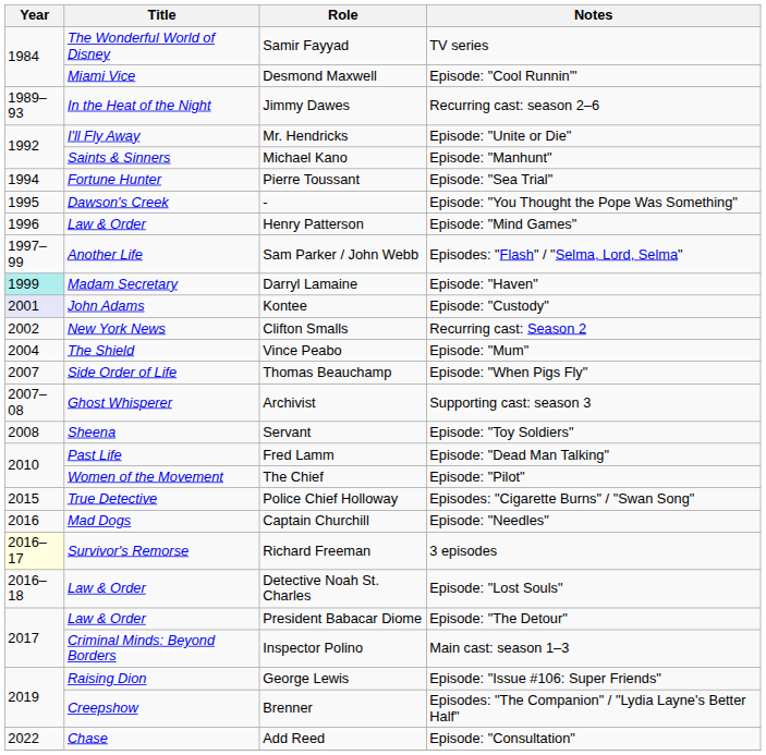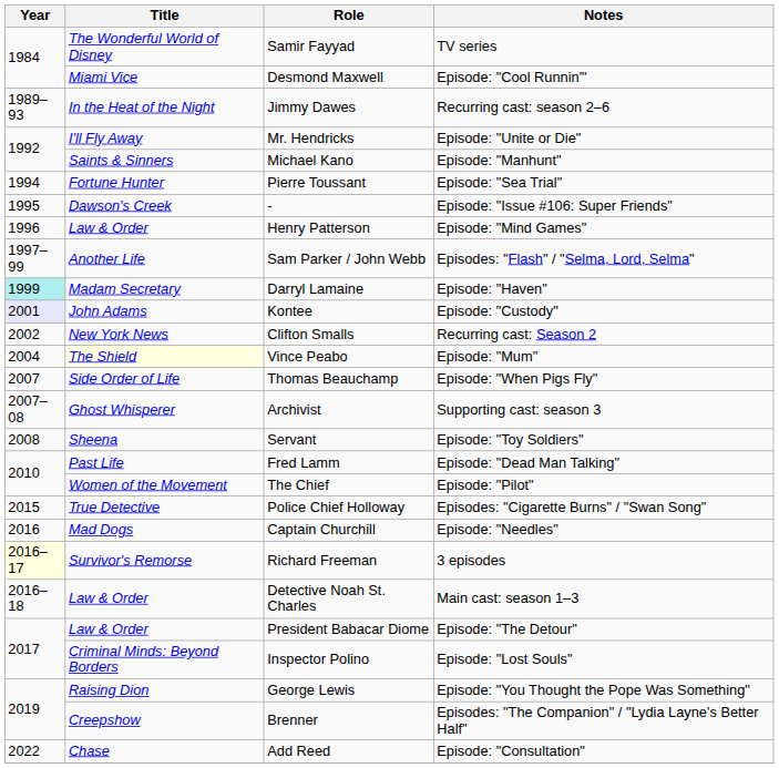 <table class="wikitable sortable">
 <tr>
 <th>Year</th>
 <th>Title</th>
 <th>Role</th>
 <th>Notes</th>
 </tr>
 <tr>
 <td rowspan="2">1984</td>
 <td><em><a href='#'>The Wonderful World of Disney</a></em></td>
 <td>Samir Fayyad</td>
 <td>TV series</td>
 </tr>
 <tr>
 <td><em><a href='#'>Miami Vice</a></em></td>
 <td>Desmond Maxwell</td>
 <td>Episode: "Cool Runnin'"</td>
 </tr>
 <tr>
 <td>1989–93</td>
 <td><em><a href='#'>In the Heat of the Night</a></em></td>
 <td>Jimmy Dawes</td>
 <td>Recurring cast: season 2–6</td>
 </tr>
 <tr>
 <td rowspan="2">1992</td>
 <td><em><a href='#'>I'll Fly Away</a></em></td>
 <td>Mr. Hendricks</td>
 <td>Episode: "Unite or Die"</td>
 </tr>
 <tr>
 <td><em><a href='#'>Saints & Sinners</a></em></td>
 <td>Michael Kano</td>
 <td>Episode: "Manhunt"</td>
 </tr>
 <tr>
 <td>1994</td>
 <td><em><a href='#'>Fortune Hunter</a></em></td>
 <td>Pierre Toussant</td>
 <td>Episode: "Sea Trial"</td>
 </tr>
 <tr>
 <td>1995</td>
 <td><em><a href='#'>Dawson's Creek</a></em></td>
 <td>-</td>
-<td>Episode: "You Thought the Pope Was Something"</td>
+<td>Episode: "Issue #106: Super Friends" </td>
 </tr>
 <tr>
 <td>1996</td>
 <td><em><a href='#'>Law & Order</a></em></td>
 <td>Henry Patterson</td>
 <td>Episode: "Mind Games"</td>
 </tr>
 <tr>
 <td>1997–99</td>
 <td><em><a href='#'>Another Life</a></em></td>
 <td>Sam Parker / John Webb</td>
 <td>Episodes: "<a href='#'>Flash</a>" / "<a href='#'>Selma, Lord, Selma</a>"</td>
 </tr>
 <tr>
 <td style="background: paleturquoise;">1999</td>
 <td><em><a href='#'>Madam Secretary</a></em></td>
 <td>Darryl Lamaine</td>
 <td>Episode: "Haven"</td>
 </tr>
 <tr>
 <td style="background: lavender;">2001</td>
 <td><em><a href='#'>John Adams</a></em></td>
 <td>Kontee</td>
 <td>Episode: "Custody"</td>
 </tr>
 <tr>
 <td>2002</td>
 <td><em><a href='#'>New York News</a></em></td>
 <td>Clifton Smalls</td>
 <td>Recurring cast: <a href='#'>Season 2</a></td>
 </tr>
 <tr>
 <td>2004</td>
-<td><em><a href='#'>The Shield</a></em></td>
+<td style="background: lightyellow;"><em><a href='#'>The Shield</a></em></td>
 <td>Vince Peabo</td>
 <td>Episode: "Mum"</td>
 </tr>
 <tr>
 <td>2007</td>
 <td><em><a href='#'>Side Order of Life</a></em></td>
 <td>Thomas Beauchamp</td>
 <td>Episode: "When Pigs Fly"</td>
 </tr>
 <tr>
 <td>2007–08</td>
 <td><em><a href='#'>Ghost Whisperer</a></em></td>
 <td>Archivist</td>
 <td>Supporting cast: season 3</td>
 </tr>
 <tr>
 <td>2008</td>
 <td><em><a href='#'>Sheena</a></em></td>
 <td>Servant</td>
 <td>Episode: "Toy Soldiers"</td>
 </tr>
 <tr>
 <td rowspan="2">2010</td>
 <td><em><a href='#'>Past Life</a></em></td>
 <td>Fred Lamm</td>
 <td>Episode: "Dead Man Talking"</td>
 </tr>
 <tr>
 <td><em><a href='#'>Women of the Movement</a></em></td>
 <td>The Chief</td>
 <td>Episode: "Pilot"</td>
 </tr>
 <tr>
 <td>2015</td>
 <td><em><a href='#'>True Detective</a></em></td>
 <td>Police Chief Holloway</td>
 <td>Episodes: "Cigarette Burns" / "Swan Song"</td>
 </tr>
 <tr>
 <td>2016</td>
 <td><em><a href='#'>Mad Dogs</a></em></td>
 <td>Captain Churchill</td>
 <td>Episode: "Needles"</td>
 </tr>
 <tr>
 <td style="background: lightyellow;">2016–17</td>
 <td><em><a href='#'>Survivor's Remorse</a></em></td>
 <td>Richard Freeman</td>
 <td>3 episodes</td>
 </tr>
 <tr>
 <td>2016–18</td>
 <td><em><a href='#'>Law & Order</a></em></td>
 <td>Detective Noah St. Charles</td>
-<td>Episode: "Lost Souls"</td>
+<td>Main cast: season 1–3</td>
 </tr>
 <tr>
 <td rowspan="2">2017</td>
 <td><em><a href='#'>Law & Order</a></em></td>
 <td>President Babacar Diome</td>
 <td>Episode: "The Detour"</td>
 </tr>
 <tr>
 <td><em><a href='#'>Criminal Minds: Beyond Borders</a></em></td>
 <td>Inspector Polino</td>
-<td>Main cast: season 1–3</td>
+<td>Episode: "Lost Souls"</td>
 </tr>
 <tr>
 <td rowspan="2">2019</td>
 <td><em><a href='#'>Raising Dion</a></em></td>
 <td>George Lewis</td>
-<td>Episode: "Issue #106: Super Friends" </td>
+<td>Episode: "You Thought the Pope Was Something"</td>
 </tr>
 <tr>
 <td><em><a href='#'>Creepshow</a></em></td>
 <td>Brenner</td>
 <td>Episodes: "The Companion" / "Lydia Layne's Better Half"</td>
 </tr>
 <tr>
 <td>2022</td>
 <td><em><a href='#'>Chase</a></em></td>
 <td>Add Reed</td>
 <td>Episode: "Consultation"</td>
 </tr>
 <tr>
 </tr>
 </table>
